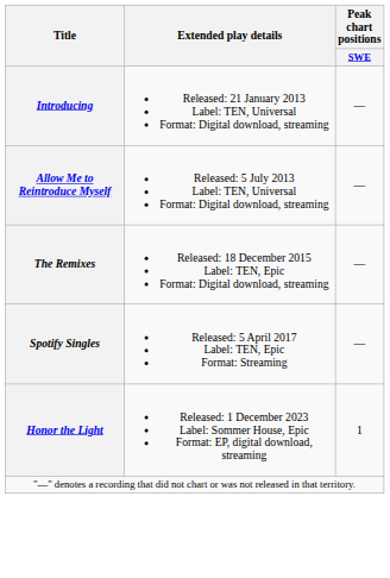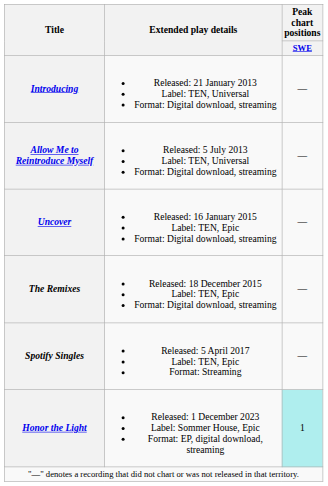 <table class="wikitable plainrowheaders" style="text-align:center;">
 <tr>
 <th scope="col" rowspan="2" style="width:10em;">Title</th>
 <th scope="col" rowspan="2" style="width:18em;">Extended play details</th>
 <th scope="col" colspan="1">Peak chart positions</th>
 </tr>
 <tr>
 <th scope="col" style="width:3em;font-size:90%;"><a href='#'>SWE</a><br></th>
 </tr>
 <tr>
 <th scope="row"><em><a href='#'>Introducing</a></em></th>
 <td><br><ul><li>Released: 21 January 2013</li><li>Label: TEN, Universal</li><li>Format: Digital download, streaming</li></ul></td>
 <td>—</td>
 </tr>
 <tr>
 <th scope="row"><em><a href='#'>Allow Me to Reintroduce Myself</a></em></th>
 <td><br><ul><li>Released: 5 July 2013</li><li>Label: TEN, Universal</li><li>Format: Digital download, streaming</li></ul></td>
 <td>—</td>
 </tr>
 <tr>
+<th scope="row"><em><a href='#'>Uncover</a></em></th>
+<td><br><ul><li>Released: 16 January 2015</li><li>Label: TEN, Epic</li><li>Format: Digital download, streaming</li></ul></td>
+<td>—</td>
+</tr>
+<tr>
 <th scope="row"><em>The Remixes</em></th>
 <td><br><ul><li>Released: 18 December 2015</li><li>Label: TEN, Epic</li><li>Format: Digital download, streaming</li></ul></td>
 <td>—</td>
 </tr>
 <tr>
 <th scope="row"><em>Spotify Singles</em></th>
 <td><br><ul><li>Released: 5 April 2017</li><li>Label: TEN, Epic</li><li>Format: Streaming</li></ul></td>
 <td>—</td>
 </tr>
 <tr>
 <th scope="row"><em><a href='#'>Honor the Light</a></em></th>
 <td><br><ul><li>Released: 1 December 2023</li><li>Label: Sommer House, Epic</li><li>Format: EP, digital download, streaming</li></ul></td>
-<td>1<br></td>
+<td style="background: paleturquoise;">1<br></td>
 </tr>
 <tr>
 <td colspan="3" style="font-size:90%">"—" denotes a recording that did not chart or was not released in that territory.</td>
 </tr>
 </table>
